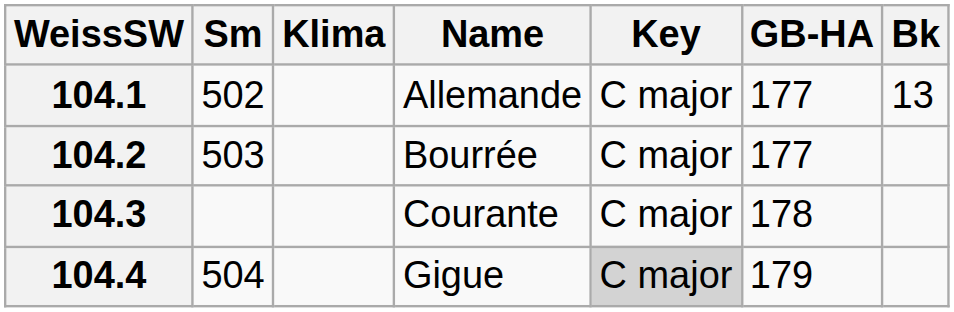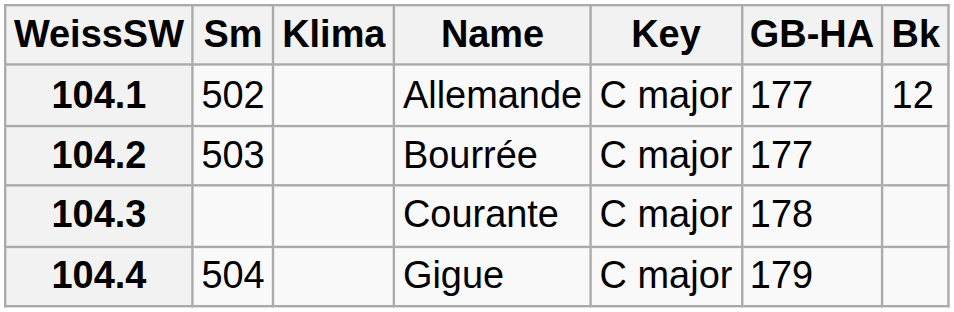 <table border="1" class="wikitable sortable">
 <tr>
 <th data-sort-type="number">WeissSW</th>
 <th>Sm</th>
 <th>Klima</th>
 <th class="unsortable">Name</th>
 <th class="unsortable">Key</th>
 <th>GB-HA</th>
 <th>Bk</th>
 </tr>
 <tr>
 <th data-sort-value="1">104.1</th>
 <td>502</td>
 <td></td>
 <td>Allemande</td>
 <td>C major</td>
 <td>177</td>
-<td>13</td>
+<td>12</td>
 </tr>
 <tr>
 <th data-sort-value="2">104.2</th>
 <td>503</td>
 <td></td>
 <td>Bourrée</td>
 <td>C major</td>
 <td>177</td>
 <td></td>
 </tr>
 <tr>
 <th data-sort-value="3">104.3</th>
 <td></td>
 <td></td>
 <td>Courante</td>
 <td>C major</td>
 <td>178</td>
 <td></td>
 </tr>
 <tr>
 <th data-sort-value="4">104.4</th>
 <td>504</td>
 <td></td>
 <td>Gigue</td>
-<td style="background: lightgrey;">C major</td>
+<td>C major</td>
 <td>179</td>
 <td></td>
 </tr>
 </table>
